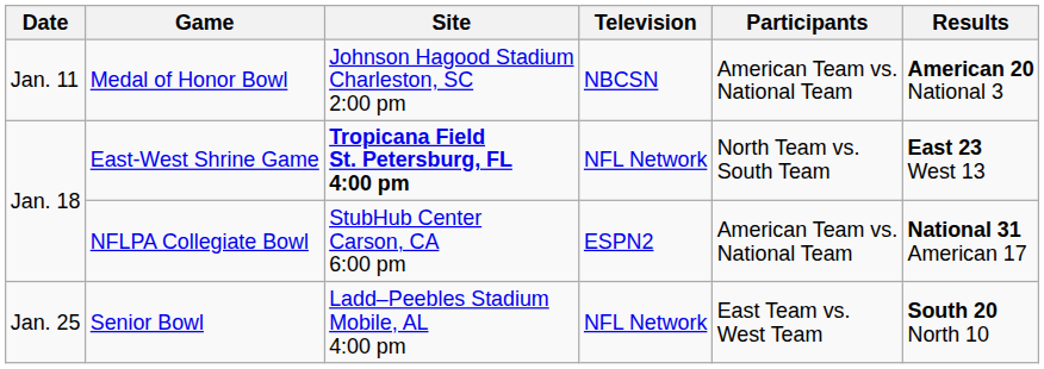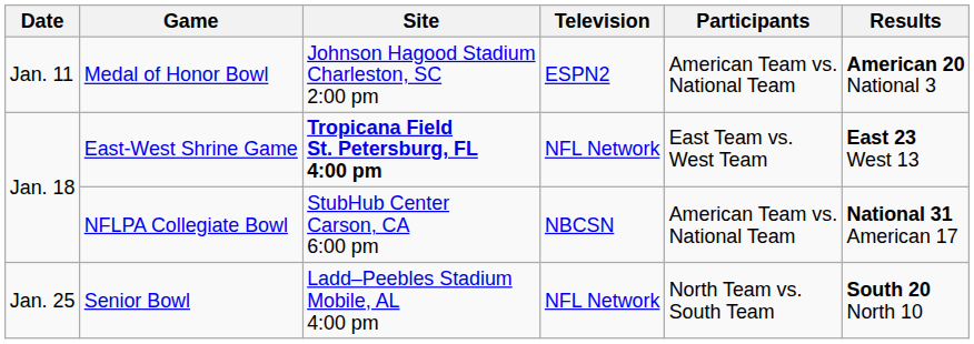 <table class="wikitable" style="font-size:90%;">
 <tr>
 <th>Date</th>
 <th>Game</th>
 <th>Site</th>
 <th>Television</th>
 <th>Participants</th>
 <th>Results</th>
 </tr>
 <tr>
 <td space:nowrap>Jan. 11</td>
 <td><a href='#'>Medal of Honor Bowl</a></td>
 <td><a href='#'>Johnson Hagood Stadium</a><br><a href='#'>Charleston, SC</a><br>2:00 pm</td>
-<td><a href='#'>NBCSN</a></td>
+<td><a href='#'>ESPN2</a></td>
 <td style=white-space:nowrap>American Team vs.<br> National Team</td>
 <td><strong>American 20</strong><br> National 3</td>
 </tr>
 <tr>
 <td style=white-space:nowrap rowspan=2>Jan. 18</td>
 <td><a href='#'>East-West Shrine Game</a></td>
 <td><strong><a href='#'>Tropicana Field</a><br><a href='#'>St. Petersburg, FL</a><br>4:00 pm</strong></td>
 <td><a href='#'>NFL Network</a></td>
-<td style=white-space:nowrap>North Team vs.<br>South Team</td>
+<td>East Team vs.<br> West Team</td>
 <td><strong>East 23</strong><br> West 13</td>
 </tr>
 <tr>
 <td><a href='#'>NFLPA Collegiate Bowl</a></td>
 <td><a href='#'>StubHub Center</a><br><a href='#'>Carson, CA</a><br>6:00 pm</td>
-<td><a href='#'>ESPN2</a></td>
+<td><a href='#'>NBCSN</a></td>
 <td>American Team vs.<br> National Team</td>
 <td><strong>National 31</strong><br> American 17</td>
 </tr>
 <tr>
 <td style=white-space:nowrap>Jan. 25</td>
 <td><a href='#'>Senior Bowl</a></td>
 <td><a href='#'>Ladd–Peebles Stadium</a><br><a href='#'>Mobile, AL</a><br>4:00 pm</td>
 <td><a href='#'>NFL Network</a></td>
-<td>East Team vs.<br> West Team</td>
+<td style=white-space:nowrap>North Team vs.<br>South Team</td>
 <td><strong>South 20</strong><br> North 10</td>
 </tr>
 </table>
